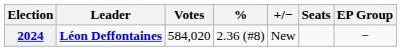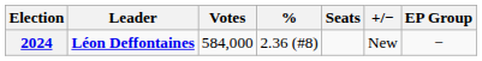 <table class="wikitable"style="text-align:center">
 <tr>
 <th>Election</th>
 <th>Leader</th>
 <th>Votes</th>
 <th>%</th>
+<th>Seats</th>
 <th>+/−</th>
-<th>Seats</th>
 <th>EP Group</th>
 </tr>
 <tr>
 <th><a href='#'>2024</a></th>
 <td><strong><a href='#'>Léon Deffontaines</a></strong></td>
-<td>584,020</td>
+<td>584,000</td>
 <td>2.36 (#8)</td>
+<td></td>
 <td>New</td>
-<td></td>
 <td>−</td>
 </tr>
 </table>
